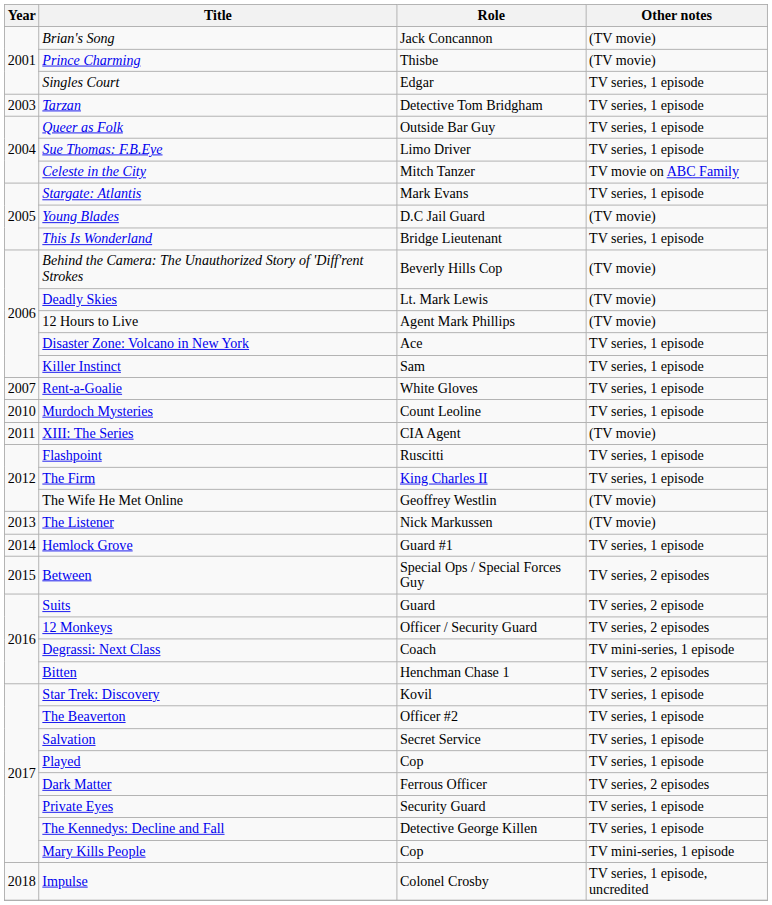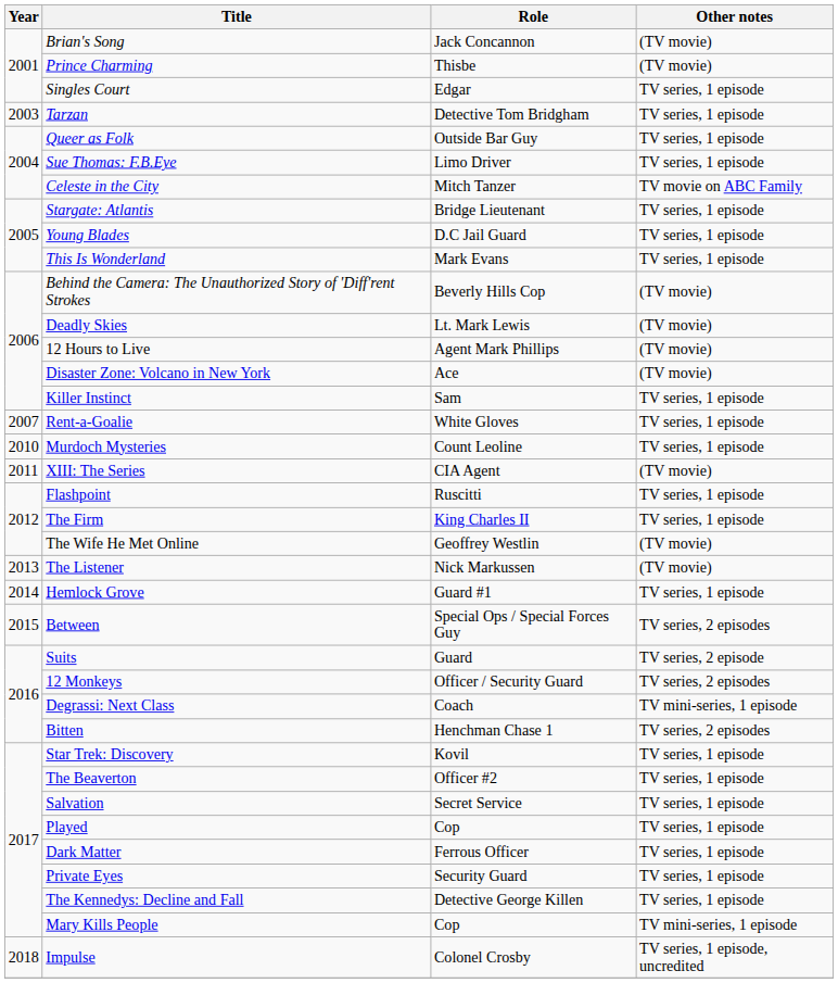 <table class="wikitable sortable" style="font-size: 100%;">
 <tr>
 <th>Year</th>
 <th>Title</th>
 <th>Role</th>
 <th class="unsortable">Other notes</th>
 </tr>
 <tr>
 <td rowspan=3>2001</td>
 <td><em>Brian's Song</em></td>
 <td>Jack Concannon</td>
 <td>(TV movie)</td>
 </tr>
 <tr>
 <td><em><a href='#'>Prince Charming</a></em></td>
 <td>Thisbe</td>
 <td>(TV movie)</td>
 </tr>
 <tr>
 <td><em>Singles Court</em></td>
 <td>Edgar</td>
 <td>TV series, 1 episode</td>
 </tr>
 <tr>
 <td>2003</td>
 <td><em><a href='#'>Tarzan</a></em></td>
 <td>Detective Tom Bridgham</td>
 <td>TV series, 1 episode</td>
 </tr>
 <tr>
 <td rowspan=3>2004</td>
 <td><em><a href='#'>Queer as Folk</a></em></td>
 <td>Outside Bar Guy</td>
 <td>TV series, 1 episode</td>
 </tr>
 <tr>
 <td><em><a href='#'>Sue Thomas: F.B.Eye</a></em></td>
 <td>Limo Driver</td>
 <td>TV series, 1 episode</td>
 </tr>
 <tr>
 <td><em><a href='#'>Celeste in the City</a></em></td>
 <td>Mitch Tanzer</td>
 <td>TV movie on <a href='#'>ABC Family</a></td>
 </tr>
 <tr>
 <td rowspan=3>2005</td>
 <td><em><a href='#'>Stargate: Atlantis</a></em></td>
-<td>Mark Evans</td>
+<td>Bridge Lieutenant</td>
 <td>TV series, 1 episode</td>
 </tr>
 <tr>
 <td><em><a href='#'>Young Blades</a></em></td>
 <td>D.C Jail Guard</td>
-<td>(TV movie)</td>
+<td>TV series, 1 episode</td>
 </tr>
 <tr>
 <td><em><a href='#'>This Is Wonderland</a></em></td>
-<td>Bridge Lieutenant</td>
+<td>Mark Evans</td>
 <td>TV series, 1 episode</td>
 </tr>
 <tr>
 <td rowspan=5>2006</td>
 <td><em>Behind the Camera: The Unauthorized Story of 'Diff'rent Strokes<strong></td>
 <td>Beverly Hills Cop</td>
 <td>(TV movie)</td>
 </tr>
 <tr>
 <td></em><a href='#'>Deadly Skies</a><em></td>
 <td>Lt. Mark Lewis</td>
 <td>(TV movie)</td>
 </tr>
 <tr>
 <td></em>12 Hours to Live<em></td>
 <td>Agent Mark Phillips</td>
 <td>(TV movie)</td>
 </tr>
 <tr>
 <td></em><a href='#'>Disaster Zone: Volcano in New York</a><em></td>
 <td>Ace</td>
-<td>TV series, 1 episode</td>
+<td>(TV movie)</td>
 </tr>
 <tr>
 <td></em><a href='#'>Killer Instinct</a><em></td>
 <td>Sam</td>
 <td>TV series, 1 episode</td>
 </tr>
 <tr>
 <td>2007</td>
 <td></em><a href='#'>Rent-a-Goalie</a><em></td>
 <td>White Gloves</td>
 <td>TV series, 1 episode</td>
 </tr>
 <tr>
 <td>2010</td>
 <td></em><a href='#'>Murdoch Mysteries</a><em></td>
 <td>Count Leoline</td>
 <td>TV series, 1 episode</td>
 </tr>
 <tr>
 <td>2011</td>
 <td></em><a href='#'>XIII: The Series</a><em></td>
 <td>CIA Agent</td>
 <td>(TV movie)</td>
 </tr>
 <tr>
 <td rowspan=3>2012</td>
 <td></em><a href='#'>Flashpoint</a><em></td>
 <td>Ruscitti</td>
 <td>TV series, 1 episode</td>
 </tr>
 <tr>
 <td data-sort-value="Firm, The"></em><a href='#'>The Firm</a><em></td>
 <td><a href='#'>King Charles II</a></td>
 <td>TV series, 1 episode</td>
 </tr>
 <tr>
 <td data-sort-value="Wife He Met Online, The"></em>The Wife He Met Online<em></td>
 <td>Geoffrey Westlin</td>
 <td>(TV movie)</td>
 </tr>
 <tr>
 <td>2013</td>
 <td data-sort-value="Listener, The"></em><a href='#'>The Listener</a><em></td>
 <td>Nick Markussen</td>
 <td>(TV movie)</td>
 </tr>
 <tr>
 <td>2014</td>
 <td></em><a href='#'>Hemlock Grove</a><em></td>
 <td>Guard #1</td>
 <td>TV series, 1 episode</td>
 </tr>
 <tr>
 <td>2015</td>
 <td></em><a href='#'>Between</a><em></td>
 <td>Special Ops / Special Forces Guy</td>
 <td>TV series, 2 episodes</td>
 </tr>
 <tr>
 <td rowspan=4>2016</td>
 <td></em><a href='#'>Suits</a><em></td>
 <td>Guard</td>
 <td>TV series, 2 episode</td>
 </tr>
 <tr>
 <td></em><a href='#'>12 Monkeys</a><em></td>
 <td>Officer / Security Guard</td>
 <td>TV series, 2 episodes</td>
 </tr>
 <tr>
 <td></em><a href='#'>Degrassi: Next Class</a><em></td>
 <td>Coach</td>
 <td>TV mini-series, 1 episode</td>
 </tr>
 <tr>
 <td></em><a href='#'>Bitten</a><em></td>
 <td>Henchman Chase 1</td>
 <td>TV series, 2 episodes</td>
 </tr>
 <tr>
 <td rowspan=8>2017</td>
 <td></em><a href='#'>Star Trek: Discovery</a><em></td>
 <td>Kovil</td>
 <td>TV series, 1 episode</td>
 </tr>
 <tr>
 <td data-sort-value="Beaverton, The"></em><a href='#'>The Beaverton</a><em></td>
 <td>Officer #2</td>
 <td>TV series, 1 episode</td>
 </tr>
 <tr>
 <td></em><a href='#'>Salvation</a><em></td>
 <td>Secret Service</td>
 <td>TV series, 1 episode</td>
 </tr>
 <tr>
 <td></em><a href='#'>Played</a><em></td>
 <td>Cop</td>
 <td>TV series, 1 episode</td>
 </tr>
 <tr>
 <td></em><a href='#'>Dark Matter</a><em></td>
 <td>Ferrous Officer</td>
-<td>TV series, 2 episodes</td>
+<td>TV series, 1 episode</td>
 </tr>
 <tr>
 <td></em><a href='#'>Private Eyes</a><em></td>
 <td>Security Guard</td>
 <td>TV series, 1 episode</td>
 </tr>
 <tr>
 <td data-sort-value="Kennedys: Decline and Fall, The"></em><a href='#'>The Kennedys: Decline and Fall</a><em></td>
 <td>Detective George Killen</td>
 <td>TV series, 1 episode</td>
 </tr>
 <tr>
 <td></em><a href='#'>Mary Kills People</a><em></td>
 <td>Cop</td>
 <td>TV mini-series, 1 episode</td>
 </tr>
 <tr>
 <td>2018</td>
 <td></em><a href='#'>Impulse</a><em></td>
 <td>Colonel Crosby</td>
 <td>TV series, 1 episode, uncredited</td>
 </tr>
 <tr>
 </tr>
 </table>
